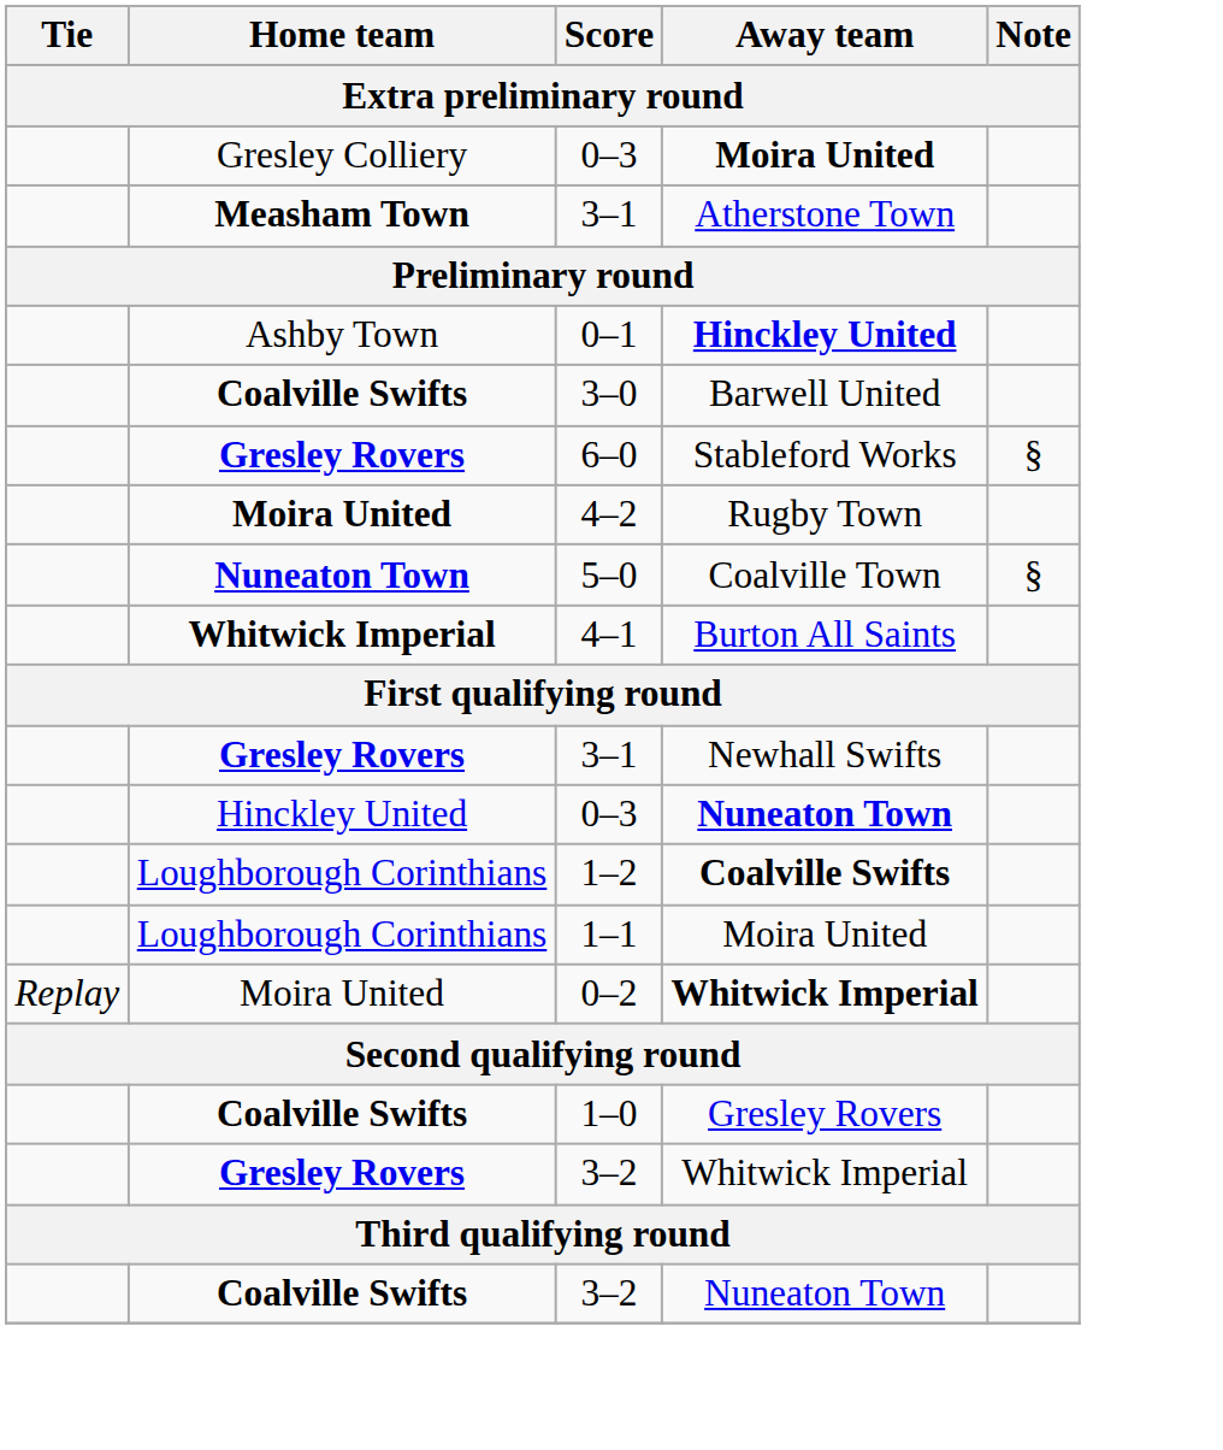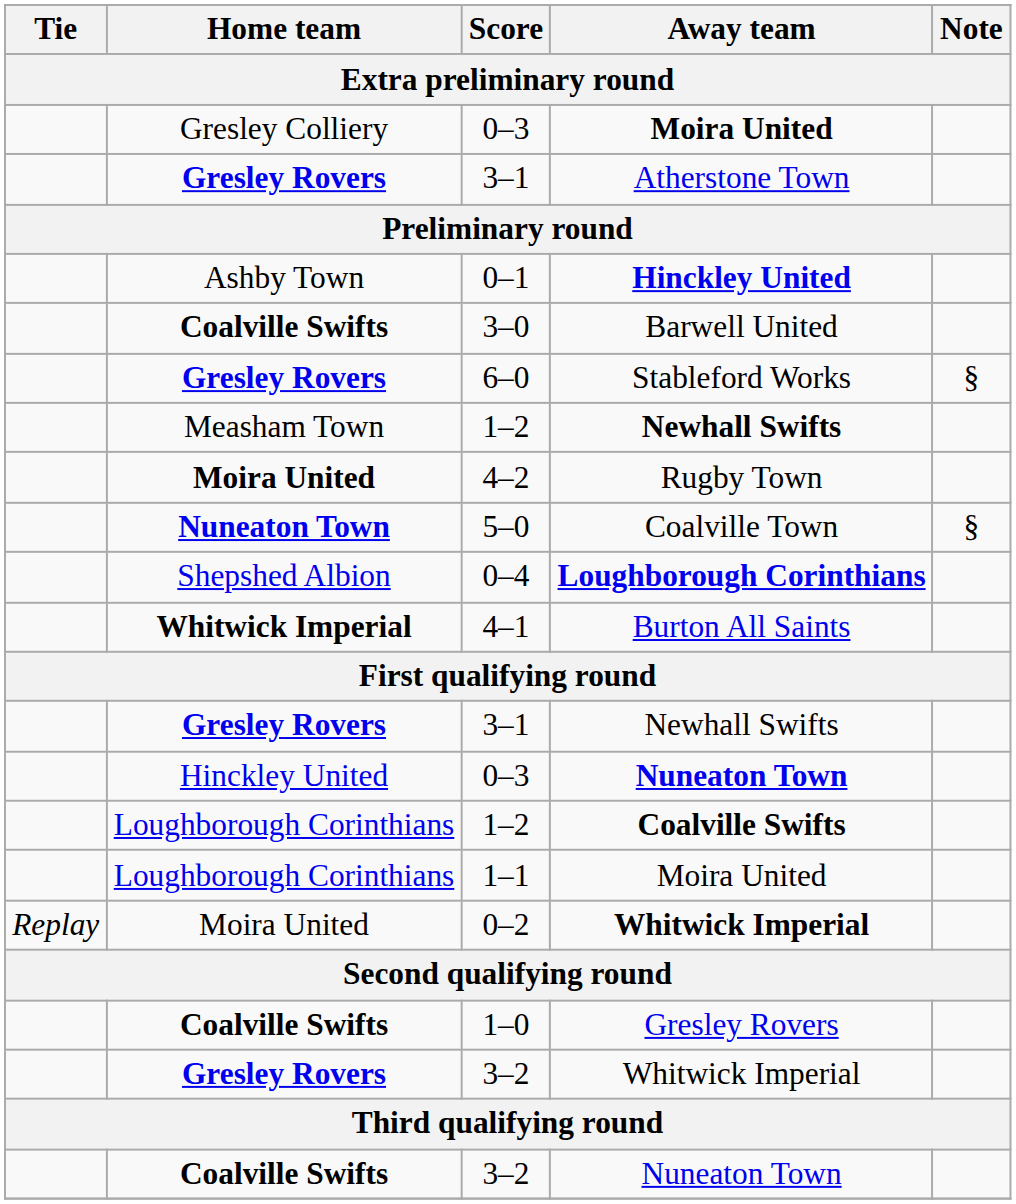 <table class="wikitable" style="text-align:center;">
 <tr>
 <th>Tie</th>
 <th>Home team</th>
 <th>Score</th>
 <th>Away team</th>
 <th>Note</th>
 </tr>
 <tr>
 <th colspan=5>Extra preliminary round</th>
 </tr>
 <tr>
 <td></td>
 <td>Gresley Colliery</td>
 <td>0–3</td>
 <td><strong>Moira United</strong></td>
 <td></td>
 </tr>
 <tr>
 <td></td>
-<td><strong>Measham Town</strong></td>
+<td><strong><a href='#'> Gresley Rovers</a></strong></td>
 <td>3–1</td>
 <td><a href='#'>Atherstone Town</a></td>
 <td></td>
 </tr>
 <tr>
 <th colspan=5>Preliminary round</th>
 </tr>
 <tr>
 <td></td>
 <td>Ashby Town</td>
 <td>0–1</td>
 <td><strong><a href='#'>Hinckley United</a></strong></td>
 <td></td>
 </tr>
 <tr>
 <td></td>
 <td><strong>Coalville Swifts</strong></td>
 <td>3–0</td>
 <td>Barwell United</td>
 <td></td>
 </tr>
 <tr>
 <td></td>
 <td><strong><a href='#'> Gresley Rovers</a></strong></td>
 <td>6–0</td>
 <td>Stableford Works</td>
 <td>§</td>
 </tr>
 <tr>
 <td></td>
+<td>Measham Town</td>
+<td>1–2</td>
+<td><strong>Newhall Swifts</strong></td>
+<td></td>
+</tr>
+<tr>
+<td></td>
 <td><strong>Moira United</strong></td>
 <td>4–2</td>
 <td>Rugby Town</td>
 <td></td>
 </tr>
 <tr>
 <td></td>
 <td><strong><a href='#'>Nuneaton Town</a></strong></td>
 <td>5–0</td>
 <td>Coalville Town</td>
 <td>§</td>
+</tr>
+<tr>
+<td></td>
+<td><a href='#'>Shepshed Albion</a></td>
+<td>0–4</td>
+<td><strong><a href='#'>Loughborough Corinthians</a></strong></td>
+<td></td>
 </tr>
 <tr>
 <td></td>
 <td><strong>Whitwick Imperial</strong></td>
 <td>4–1</td>
 <td><a href='#'>Burton All Saints</a></td>
 <td></td>
 </tr>
 <tr>
 <th colspan=5>First qualifying round</th>
 </tr>
 <tr>
 <td></td>
 <td><strong><a href='#'> Gresley Rovers</a></strong></td>
 <td>3–1</td>
 <td>Newhall Swifts</td>
 <td></td>
 </tr>
 <tr>
 <td></td>
 <td><a href='#'>Hinckley United</a></td>
 <td>0–3</td>
 <td><strong><a href='#'>Nuneaton Town</a></strong></td>
 <td></td>
 </tr>
 <tr>
 <td></td>
 <td><a href='#'>Loughborough Corinthians</a></td>
 <td>1–2</td>
 <td><strong>Coalville Swifts</strong></td>
 <td></td>
 </tr>
 <tr>
 <td></td>
 <td><a href='#'>Loughborough Corinthians</a></td>
 <td>1–1</td>
 <td>Moira United</td>
 <td></td>
 </tr>
 <tr>
 <td><em>Replay</em></td>
 <td>Moira United</td>
 <td>0–2</td>
 <td><strong>Whitwick Imperial</strong></td>
 <td></td>
 </tr>
 <tr>
 <th colspan=5>Second qualifying round</th>
 </tr>
 <tr>
 <td></td>
 <td><strong>Coalville Swifts</strong></td>
 <td>1–0</td>
 <td><a href='#'> Gresley Rovers</a></td>
 <td></td>
 </tr>
 <tr>
 <td></td>
 <td><strong><a href='#'> Gresley Rovers</a></strong></td>
 <td>3–2</td>
 <td>Whitwick Imperial</td>
 <td></td>
 </tr>
 <tr>
 <th colspan=5>Third qualifying round</th>
 </tr>
 <tr>
 <td></td>
 <td><strong>Coalville Swifts</strong></td>
 <td>3–2</td>
 <td><a href='#'>Nuneaton Town</a></td>
 <td></td>
 </tr>
 <tr>
 </tr>
 </table>
